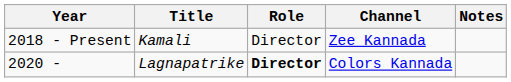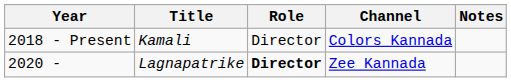 <table class="wikitable">
 <tr>
 <th>Year</th>
 <th>Title</th>
 <th>Role</th>
 <th>Channel</th>
 <th>Notes</th>
 </tr>
 <tr>
 <td>2018 - Present</td>
 <td><em>Kamali</em></td>
 <td>Director</td>
-<td><a href='#'>Zee Kannada</a></td>
+<td><a href='#'>Colors Kannada</a></td>
 <td></td>
 </tr>
 <tr>
 <td>2020 -</td>
 <td><em>Lagnapatrike</em></td>
 <td><strong>Director</strong></td>
-<td><a href='#'>Colors Kannada</a></td>
+<td><a href='#'>Zee Kannada</a></td>
 <td></td>
 </tr>
 </table>
